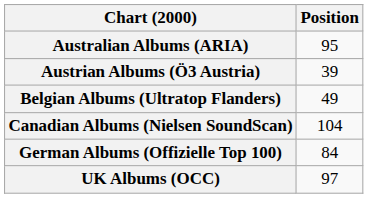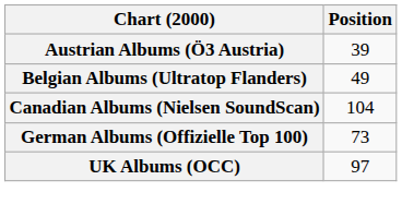 <table class="wikitable sortable plainrowheaders" style="text-align:center">
 <tr>
 <th scope="col">Chart (2000)</th>
 <th scope="col">Position</th>
-</tr>
-<tr>
-<th scope="row">Australian Albums (ARIA)</th>
-<td>95</td>
 </tr>
 <tr>
 <th scope="row">Austrian Albums (Ö3 Austria)</th>
 <td>39</td>
 </tr>
 <tr>
 <th scope="row">Belgian Albums (Ultratop Flanders)</th>
 <td>49</td>
 </tr>
 <tr>
 <th scope="row">Canadian Albums (Nielsen SoundScan)</th>
 <td>104</td>
 </tr>
 <tr>
 <th scope="row">German Albums (Offizielle Top 100)</th>
-<td>84</td>
+<td>73</td>
 </tr>
 <tr>
 <th scope="row">UK Albums (OCC)</th>
 <td>97</td>
 </tr>
 </table>
